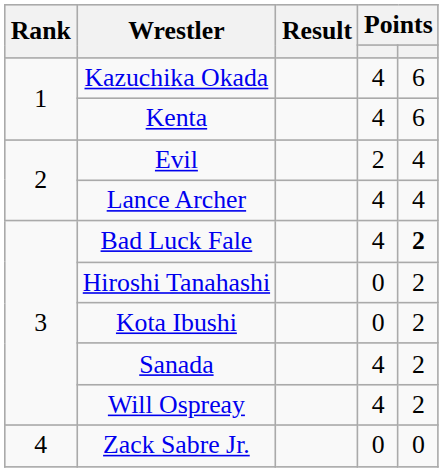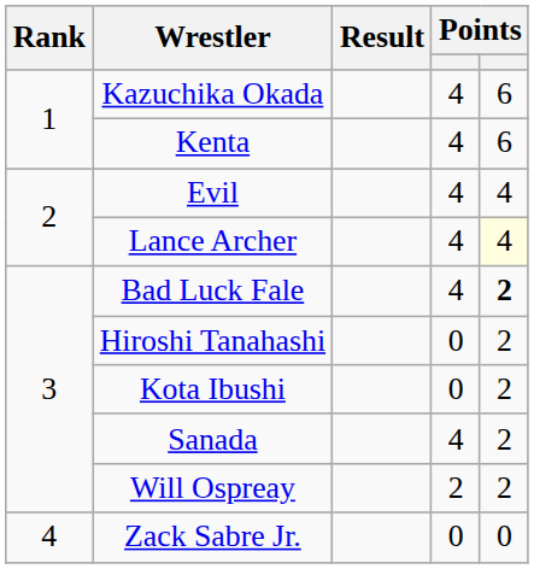 <table class="wikitable mw-collapsible mw-collapsed" plainrowheaders sortable" style="text-align: center">
 <tr>
 <th scope="col" rowspan="2">Rank</th>
 <th scope="col" rowspan="2">Wrestler</th>
 <th scope="col" rowspan="2">Result</th>
 <th scope="col" colspan="2">Points</th>
 </tr>
 <tr>
 <th></th>
 <th></th>
 </tr>
 <tr>
 <td rowspan="2">1</td>
 <td><a href='#'>Kazuchika Okada</a></td>
 <td></td>
 <td>4</td>
 <td>6</td>
 </tr>
 <tr>
 <td><a href='#'>Kenta</a></td>
 <td></td>
 <td>4</td>
 <td>6</td>
 </tr>
 <tr>
 <td rowspan="2">2</td>
 <td><a href='#'>Evil</a></td>
 <td></td>
-<td>2</td>
+<td>4</td>
 <td>4</td>
 </tr>
 <tr>
 <td><a href='#'>Lance Archer</a></td>
 <td></td>
 <td>4</td>
-<td>4</td>
+<td style="background: lightyellow;">4</td>
 </tr>
 <tr>
 <td rowspan="5">3</td>
 <td><a href='#'>Bad Luck Fale</a></td>
 <td></td>
 <td>4</td>
 <td><strong>2</strong></td>
 </tr>
 <tr>
 <td><a href='#'>Hiroshi Tanahashi</a></td>
 <td></td>
 <td>0</td>
 <td>2</td>
 </tr>
 <tr>
 <td><a href='#'>Kota Ibushi</a></td>
 <td></td>
 <td>0</td>
 <td>2</td>
 </tr>
 <tr>
 <td><a href='#'>Sanada</a></td>
 <td></td>
 <td>4</td>
 <td>2</td>
 </tr>
 <tr>
 <td><a href='#'>Will Ospreay</a></td>
 <td></td>
-<td>4</td>
+<td>2</td>
 <td>2</td>
 </tr>
 <tr>
 <td>4</td>
 <td><a href='#'>Zack Sabre Jr.</a></td>
 <td></td>
 <td>0</td>
 <td>0</td>
 </tr>
 </table>
